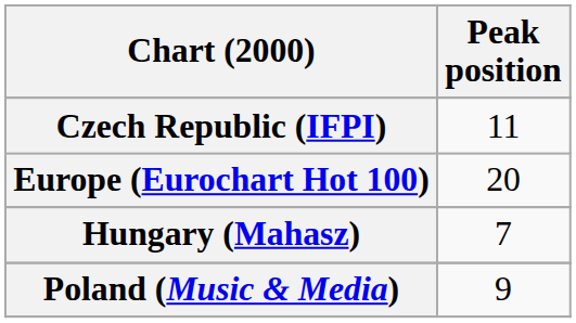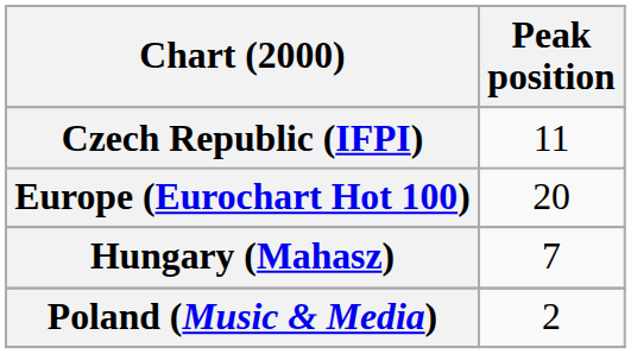 <table class="wikitable sortable plainrowheaders" style="text-align:center">
 <tr>
 <th scope="col">Chart (2000)</th>
 <th scope="col">Peak<br>position</th>
 </tr>
 <tr>
 </tr>
 <tr>
 </tr>
 <tr>
 </tr>
 <tr>
 <th scope="row">Czech Republic (<a href='#'>IFPI</a>)</th>
 <td>11</td>
 </tr>
 <tr>
 <th scope="row">Europe (<a href='#'>Eurochart Hot 100</a>)</th>
 <td>20</td>
 </tr>
 <tr>
 </tr>
 <tr>
 <th scope="row">Hungary (<a href='#'>Mahasz</a>)</th>
 <td>7</td>
 </tr>
 <tr>
 </tr>
 <tr>
 </tr>
 <tr>
 </tr>
 <tr>
 <th scope="row">Poland (<em><a href='#'>Music & Media</a></em>)</th>
-<td>9</td>
+<td>2</td>
 </tr>
 <tr>
 </tr>
 <tr>
 </tr>
 <tr>
 </tr>
 <tr>
 </tr>
 </table>
